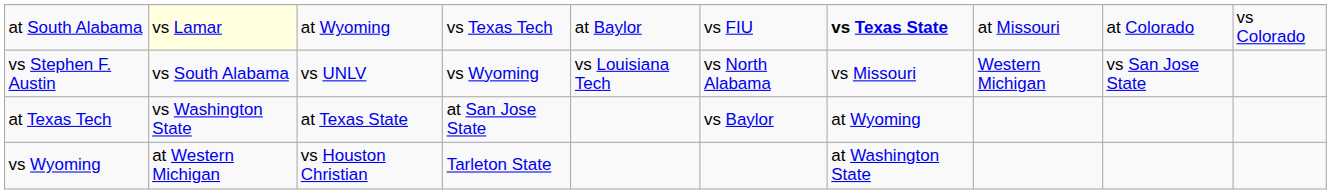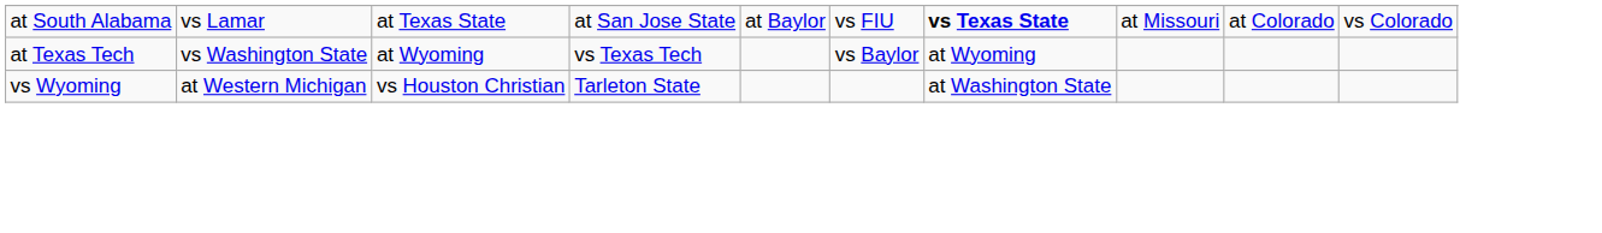 <table class="wikitable">
 <tr>
 </tr>
 <tr>
 <td>at <a href='#'>South Alabama</a></td>
-<td style="background: lightyellow;">vs <a href='#'>Lamar</a></td>
-<td>at <a href='#'>Wyoming</a></td>
-<td>vs <a href='#'>Texas Tech</a></td>
+<td>vs <a href='#'>Lamar</a></td>
+<td>at <a href='#'>Texas State</a></td>
+<td>at <a href='#'>San Jose State</a></td>
 <td>at <a href='#'>Baylor</a></td>
 <td>vs <a href='#'>FIU</a></td>
 <td><strong>vs <a href='#'>Texas State</a></strong></td>
 <td>at <a href='#'>Missouri</a></td>
 <td>at <a href='#'>Colorado</a></td>
 <td>vs <a href='#'>Colorado</a></td>
 </tr>
 <tr>
-<td>vs <a href='#'>Stephen F. Austin</a></td>
-<td>vs <a href='#'>South Alabama</a></td>
-<td>vs <a href='#'>UNLV</a></td>
-<td>vs <a href='#'>Wyoming</a></td>
-<td>vs <a href='#'>Louisiana Tech</a></td>
-<td>vs <a href='#'>North Alabama</a></td>
-<td>vs <a href='#'>Missouri</a></td>
-<td><a href='#'>Western Michigan</a></td>
-<td>vs <a href='#'>San Jose State</a></td>
-<td></td>
-</tr>
-<tr>
 <td>at <a href='#'>Texas Tech</a></td>
 <td>vs <a href='#'>Washington State</a></td>
-<td>at <a href='#'>Texas State</a></td>
-<td>at <a href='#'>San Jose State</a></td>
+<td>at <a href='#'>Wyoming</a></td>
+<td>vs <a href='#'>Texas Tech</a></td>
 <td></td>
 <td>vs <a href='#'>Baylor</a></td>
 <td>at <a href='#'>Wyoming</a></td>
 <td></td>
 <td></td>
 <td></td>
 </tr>
 <tr>
 <td>vs <a href='#'>Wyoming</a></td>
 <td>at <a href='#'>Western Michigan</a></td>
 <td>vs <a href='#'>Houston Christian</a></td>
 <td><a href='#'>Tarleton State</a></td>
 <td></td>
 <td></td>
 <td>at <a href='#'>Washington State</a></td>
 <td></td>
 <td></td>
 <td></td>
 </tr>
 </table>
